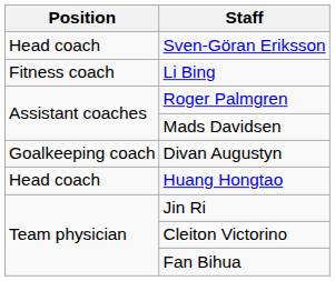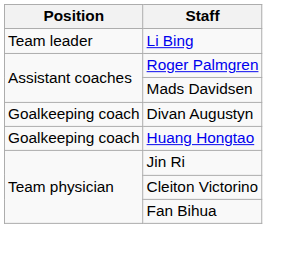 <table class="wikitable">
 <tr>
 <th>Position</th>
 <th>Staff</th>
 </tr>
 <tr>
-<td>Head coach</td>
-<td> <a href='#'>Sven-Göran Eriksson</a></td>
-</tr>
-<tr>
-<td>Fitness coach</td>
+<td>Team leader</td>
 <td> <a href='#'>Li Bing</a></td>
 </tr>
 <tr>
 <td rowspan="2">Assistant coaches</td>
 <td> <a href='#'>Roger Palmgren</a></td>
 </tr>
 <tr>
 <td> Mads Davidsen</td>
 </tr>
 <tr>
 <td>Goalkeeping coach</td>
 <td> Divan Augustyn</td>
 </tr>
 <tr>
-<td>Head coach</td>
+<td>Goalkeeping coach</td>
 <td> <a href='#'>Huang Hongtao</a></td>
 </tr>
 <tr>
 <td rowspan="3">Team physician</td>
 <td> Jin Ri</td>
 </tr>
 <tr>
 <td> Cleiton Victorino</td>
 </tr>
 <tr>
 <td> Fan Bihua</td>
 </tr>
 </table>
